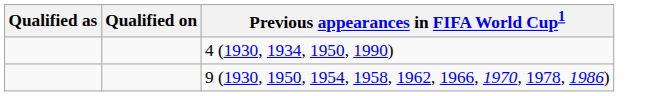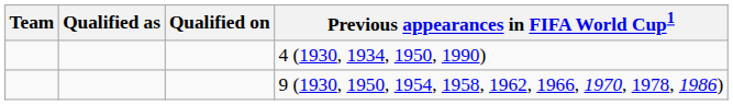 <table class="wikitable sortable">
 <tr>
+<th>Team</th>
 <th>Qualified as</th>
 <th>Qualified on</th>
 <th data-sort-type="number">Previous <a href='#'>appearances</a> in <a href='#'>FIFA World Cup</a><sup><strong><a href='#'>1</a></strong></sup></th>
 </tr>
 <tr>
 <td></td>
 <td></td>
+<td></td>
 <td>4 (<a href='#'>1930</a>, <a href='#'>1934</a>, <a href='#'>1950</a>, <a href='#'>1990</a>)</td>
 </tr>
 <tr>
 <td></td>
 <td></td>
+<td></td>
 <td>9 (<a href='#'>1930</a>, <a href='#'>1950</a>, <a href='#'>1954</a>, <a href='#'>1958</a>, <a href='#'>1962</a>, <a href='#'>1966</a>, <em><a href='#'>1970</a></em>, <a href='#'>1978</a>, <em><a href='#'>1986</a></em>)</td>
 </tr>
 </table>
